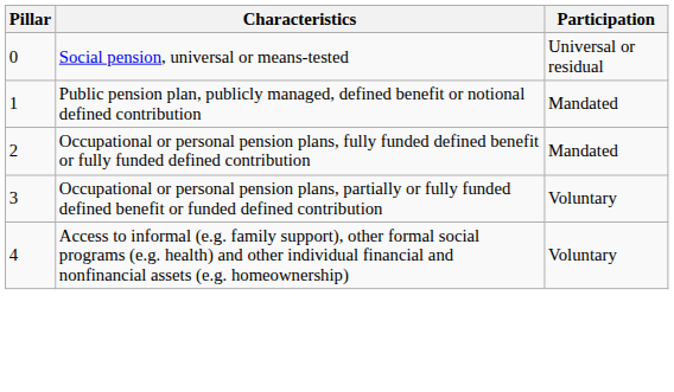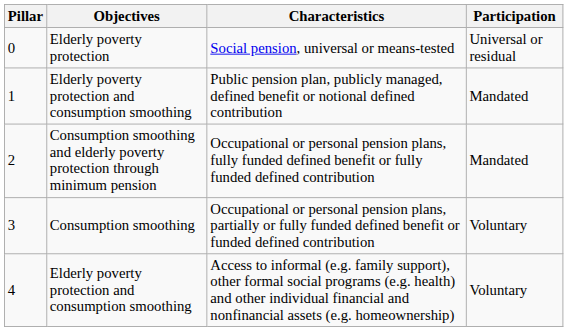 <table class="wikitable" style="text-align:left">
 <tr>
 <th>Pillar</th>
+<th>Objectives</th>
 <th>Characteristics</th>
 <th>Participation</th>
 </tr>
 <tr>
 <td>0</td>
+<td>Elderly poverty protection</td>
 <td><a href='#'>Social pension</a>, universal or means-tested</td>
 <td>Universal or residual</td>
 </tr>
 <tr>
 <td>1</td>
+<td>Elderly poverty protection and consumption smoothing</td>
 <td>Public pension plan, publicly managed, defined benefit or notional defined contribution</td>
 <td>Mandated</td>
 </tr>
 <tr>
 <td>2</td>
+<td>Consumption smoothing and elderly poverty protection through minimum pension</td>
 <td>Occupational or personal pension plans, fully funded defined benefit or fully funded defined contribution</td>
 <td>Mandated</td>
 </tr>
 <tr>
 <td>3</td>
+<td>Consumption smoothing</td>
 <td>Occupational or personal pension plans, partially or fully funded defined benefit or funded defined contribution</td>
 <td>Voluntary</td>
 </tr>
 <tr>
 <td>4</td>
+<td>Elderly poverty protection and consumption smoothing</td>
 <td>Access to informal (e.g. family support), other formal social programs (e.g. health) and other individual financial and nonfinancial assets (e.g. homeownership)</td>
 <td>Voluntary</td>
 </tr>
 </table>
